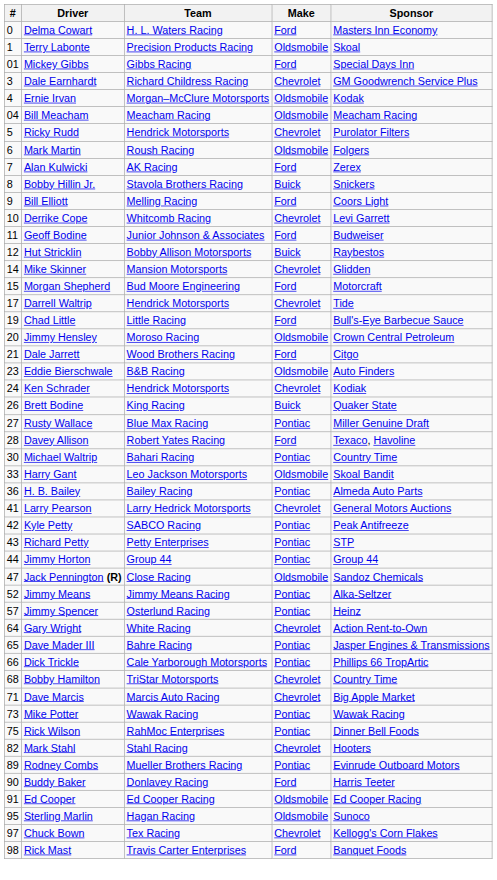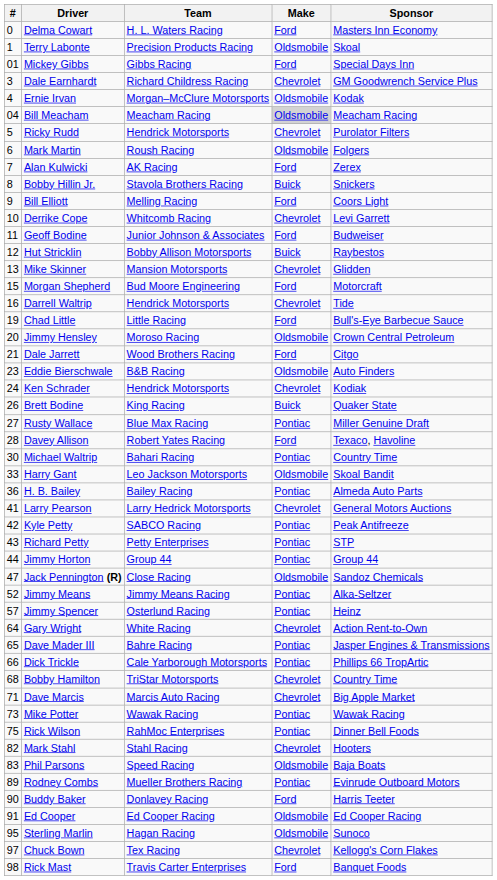 <table class="wikitable" style="font-size:95%">
 <tr>
 <th>#</th>
 <th>Driver</th>
 <th>Team</th>
 <th>Make</th>
 <th>Sponsor</th>
 </tr>
 <tr>
 <td>0</td>
 <td><a href='#'>Delma Cowart</a></td>
 <td><a href='#'>H. L. Waters Racing</a></td>
 <td><a href='#'>Ford</a></td>
 <td><a href='#'>Masters Inn Economy</a></td>
 </tr>
 <tr>
 <td>1</td>
 <td><a href='#'>Terry Labonte</a></td>
 <td><a href='#'>Precision Products Racing</a></td>
 <td><a href='#'>Oldsmobile</a></td>
 <td><a href='#'>Skoal</a></td>
 </tr>
 <tr>
 <td>01</td>
 <td><a href='#'>Mickey Gibbs</a></td>
 <td><a href='#'>Gibbs Racing</a></td>
 <td><a href='#'>Ford</a></td>
 <td><a href='#'>Special Days Inn</a></td>
 </tr>
 <tr>
 <td>3</td>
 <td><a href='#'>Dale Earnhardt</a></td>
 <td><a href='#'>Richard Childress Racing</a></td>
 <td><a href='#'>Chevrolet</a></td>
 <td><a href='#'>GM Goodwrench Service Plus</a></td>
 </tr>
 <tr>
 <td>4</td>
 <td><a href='#'>Ernie Irvan</a></td>
 <td><a href='#'>Morgan–McClure Motorsports</a></td>
 <td><a href='#'>Oldsmobile</a></td>
 <td><a href='#'>Kodak</a></td>
 </tr>
 <tr>
 <td>04</td>
 <td><a href='#'>Bill Meacham</a></td>
 <td><a href='#'>Meacham Racing</a></td>
-<td><a href='#'>Oldsmobile</a></td>
+<td style="background: lightgrey;"><a href='#'>Oldsmobile</a></td>
 <td><a href='#'>Meacham Racing</a></td>
 </tr>
 <tr>
 <td>5</td>
 <td><a href='#'>Ricky Rudd</a></td>
 <td><a href='#'>Hendrick Motorsports</a></td>
 <td><a href='#'>Chevrolet</a></td>
 <td><a href='#'>Purolator Filters</a></td>
 </tr>
 <tr>
 <td>6</td>
 <td><a href='#'>Mark Martin</a></td>
 <td><a href='#'>Roush Racing</a></td>
 <td><a href='#'>Oldsmobile</a></td>
 <td><a href='#'>Folgers</a></td>
 </tr>
 <tr>
 <td>7</td>
 <td><a href='#'>Alan Kulwicki</a></td>
 <td><a href='#'>AK Racing</a></td>
 <td><a href='#'>Ford</a></td>
 <td><a href='#'>Zerex</a></td>
 </tr>
 <tr>
 <td>8</td>
 <td><a href='#'>Bobby Hillin Jr.</a></td>
 <td><a href='#'>Stavola Brothers Racing</a></td>
 <td><a href='#'>Buick</a></td>
 <td><a href='#'>Snickers</a></td>
 </tr>
 <tr>
 <td>9</td>
 <td><a href='#'>Bill Elliott</a></td>
 <td><a href='#'>Melling Racing</a></td>
 <td><a href='#'>Ford</a></td>
 <td><a href='#'>Coors Light</a></td>
 </tr>
 <tr>
 <td>10</td>
 <td><a href='#'>Derrike Cope</a></td>
 <td><a href='#'>Whitcomb Racing</a></td>
 <td><a href='#'>Chevrolet</a></td>
 <td><a href='#'>Levi Garrett</a></td>
 </tr>
 <tr>
 <td>11</td>
 <td><a href='#'>Geoff Bodine</a></td>
 <td><a href='#'>Junior Johnson & Associates</a></td>
 <td><a href='#'>Ford</a></td>
 <td><a href='#'>Budweiser</a></td>
 </tr>
 <tr>
 <td>12</td>
 <td><a href='#'>Hut Stricklin</a></td>
 <td><a href='#'>Bobby Allison Motorsports</a></td>
 <td><a href='#'>Buick</a></td>
 <td><a href='#'>Raybestos</a></td>
 </tr>
 <tr>
-<td>14</td>
+<td>13</td>
 <td><a href='#'>Mike Skinner</a></td>
 <td><a href='#'>Mansion Motorsports</a></td>
 <td><a href='#'>Chevrolet</a></td>
 <td><a href='#'>Glidden</a></td>
 </tr>
 <tr>
 <td>15</td>
 <td><a href='#'>Morgan Shepherd</a></td>
 <td><a href='#'>Bud Moore Engineering</a></td>
 <td><a href='#'>Ford</a></td>
 <td><a href='#'>Motorcraft</a></td>
 </tr>
 <tr>
-<td>17</td>
+<td>16</td>
 <td><a href='#'>Darrell Waltrip</a></td>
 <td><a href='#'>Hendrick Motorsports</a></td>
 <td><a href='#'>Chevrolet</a></td>
 <td><a href='#'>Tide</a></td>
 </tr>
 <tr>
 <td>19</td>
 <td><a href='#'>Chad Little</a></td>
 <td><a href='#'>Little Racing</a></td>
 <td><a href='#'>Ford</a></td>
 <td><a href='#'>Bull's-Eye Barbecue Sauce</a></td>
 </tr>
 <tr>
 <td>20</td>
 <td><a href='#'>Jimmy Hensley</a></td>
 <td><a href='#'>Moroso Racing</a></td>
 <td><a href='#'>Oldsmobile</a></td>
 <td><a href='#'>Crown Central Petroleum</a></td>
 </tr>
 <tr>
 <td>21</td>
 <td><a href='#'>Dale Jarrett</a></td>
 <td><a href='#'>Wood Brothers Racing</a></td>
 <td><a href='#'>Ford</a></td>
 <td><a href='#'>Citgo</a></td>
 </tr>
 <tr>
 <td>23</td>
 <td><a href='#'>Eddie Bierschwale</a></td>
 <td><a href='#'>B&B Racing</a></td>
 <td><a href='#'>Oldsmobile</a></td>
 <td><a href='#'>Auto Finders</a></td>
 </tr>
 <tr>
 <td>24</td>
 <td><a href='#'>Ken Schrader</a></td>
 <td><a href='#'>Hendrick Motorsports</a></td>
 <td><a href='#'>Chevrolet</a></td>
 <td><a href='#'>Kodiak</a></td>
 </tr>
 <tr>
 <td>26</td>
 <td><a href='#'>Brett Bodine</a></td>
 <td><a href='#'>King Racing</a></td>
 <td><a href='#'>Buick</a></td>
 <td><a href='#'>Quaker State</a></td>
 </tr>
 <tr>
 <td>27</td>
 <td><a href='#'>Rusty Wallace</a></td>
 <td><a href='#'>Blue Max Racing</a></td>
 <td><a href='#'>Pontiac</a></td>
 <td><a href='#'>Miller Genuine Draft</a></td>
 </tr>
 <tr>
 <td>28</td>
 <td><a href='#'>Davey Allison</a></td>
 <td><a href='#'>Robert Yates Racing</a></td>
 <td><a href='#'>Ford</a></td>
 <td><a href='#'>Texaco</a>, <a href='#'>Havoline</a></td>
 </tr>
 <tr>
 <td>30</td>
 <td><a href='#'>Michael Waltrip</a></td>
 <td><a href='#'>Bahari Racing</a></td>
 <td><a href='#'>Pontiac</a></td>
 <td><a href='#'>Country Time</a></td>
 </tr>
 <tr>
 <td>33</td>
 <td><a href='#'>Harry Gant</a></td>
 <td><a href='#'>Leo Jackson Motorsports</a></td>
 <td><a href='#'>Oldsmobile</a></td>
 <td><a href='#'>Skoal Bandit</a></td>
 </tr>
 <tr>
 <td>36</td>
 <td><a href='#'>H. B. Bailey</a></td>
 <td><a href='#'>Bailey Racing</a></td>
 <td><a href='#'>Pontiac</a></td>
 <td><a href='#'>Almeda Auto Parts</a></td>
 </tr>
 <tr>
 <td>41</td>
 <td><a href='#'>Larry Pearson</a></td>
 <td><a href='#'>Larry Hedrick Motorsports</a></td>
 <td><a href='#'>Chevrolet</a></td>
 <td><a href='#'>General Motors Auctions</a></td>
 </tr>
 <tr>
 <td>42</td>
 <td><a href='#'>Kyle Petty</a></td>
 <td><a href='#'>SABCO Racing</a></td>
 <td><a href='#'>Pontiac</a></td>
 <td><a href='#'>Peak Antifreeze</a></td>
 </tr>
 <tr>
 <td>43</td>
 <td><a href='#'>Richard Petty</a></td>
 <td><a href='#'>Petty Enterprises</a></td>
 <td><a href='#'>Pontiac</a></td>
 <td><a href='#'>STP</a></td>
 </tr>
 <tr>
 <td>44</td>
 <td><a href='#'>Jimmy Horton</a></td>
 <td><a href='#'>Group 44</a></td>
 <td><a href='#'>Pontiac</a></td>
 <td><a href='#'>Group 44</a></td>
 </tr>
 <tr>
 <td>47</td>
 <td><a href='#'>Jack Pennington</a> <strong>(R)</strong></td>
 <td><a href='#'>Close Racing</a></td>
 <td><a href='#'>Oldsmobile</a></td>
 <td><a href='#'>Sandoz Chemicals</a></td>
 </tr>
 <tr>
 <td>52</td>
 <td><a href='#'>Jimmy Means</a></td>
 <td><a href='#'>Jimmy Means Racing</a></td>
 <td><a href='#'>Pontiac</a></td>
 <td><a href='#'>Alka-Seltzer</a></td>
 </tr>
 <tr>
 <td>57</td>
 <td><a href='#'>Jimmy Spencer</a></td>
 <td><a href='#'>Osterlund Racing</a></td>
 <td><a href='#'>Pontiac</a></td>
 <td><a href='#'>Heinz</a></td>
 </tr>
 <tr>
 <td>64</td>
 <td><a href='#'>Gary Wright</a></td>
 <td><a href='#'>White Racing</a></td>
 <td><a href='#'>Chevrolet</a></td>
 <td><a href='#'>Action Rent-to-Own</a></td>
 </tr>
 <tr>
 <td>65</td>
 <td><a href='#'>Dave Mader III</a></td>
 <td><a href='#'>Bahre Racing</a></td>
 <td><a href='#'>Pontiac</a></td>
 <td><a href='#'>Jasper Engines & Transmissions</a></td>
 </tr>
 <tr>
 <td>66</td>
 <td><a href='#'>Dick Trickle</a></td>
 <td><a href='#'>Cale Yarborough Motorsports</a></td>
 <td><a href='#'>Pontiac</a></td>
 <td><a href='#'>Phillips 66 TropArtic</a></td>
 </tr>
 <tr>
 <td>68</td>
 <td><a href='#'>Bobby Hamilton</a></td>
 <td><a href='#'>TriStar Motorsports</a></td>
 <td><a href='#'>Chevrolet</a></td>
 <td><a href='#'>Country Time</a></td>
 </tr>
 <tr>
 <td>71</td>
 <td><a href='#'>Dave Marcis</a></td>
 <td><a href='#'>Marcis Auto Racing</a></td>
 <td><a href='#'>Chevrolet</a></td>
 <td><a href='#'>Big Apple Market</a></td>
 </tr>
 <tr>
 <td>73</td>
 <td><a href='#'>Mike Potter</a></td>
 <td><a href='#'>Wawak Racing</a></td>
 <td><a href='#'>Pontiac</a></td>
 <td><a href='#'>Wawak Racing</a></td>
 </tr>
 <tr>
 <td>75</td>
 <td><a href='#'>Rick Wilson</a></td>
 <td><a href='#'>RahMoc Enterprises</a></td>
 <td><a href='#'>Pontiac</a></td>
 <td><a href='#'>Dinner Bell Foods</a></td>
 </tr>
 <tr>
 <td>82</td>
 <td><a href='#'>Mark Stahl</a></td>
 <td><a href='#'>Stahl Racing</a></td>
 <td><a href='#'>Chevrolet</a></td>
 <td><a href='#'>Hooters</a></td>
 </tr>
 <tr>
+<td>83</td>
+<td><a href='#'>Phil Parsons</a></td>
+<td><a href='#'>Speed Racing</a></td>
+<td><a href='#'>Oldsmobile</a></td>
+<td><a href='#'>Baja Boats</a></td>
+</tr>
+<tr>
 <td>89</td>
 <td><a href='#'>Rodney Combs</a></td>
 <td><a href='#'>Mueller Brothers Racing</a></td>
 <td><a href='#'>Pontiac</a></td>
 <td><a href='#'>Evinrude Outboard Motors</a></td>
 </tr>
 <tr>
 <td>90</td>
 <td><a href='#'>Buddy Baker</a></td>
 <td><a href='#'>Donlavey Racing</a></td>
 <td><a href='#'>Ford</a></td>
 <td><a href='#'>Harris Teeter</a></td>
 </tr>
 <tr>
 <td>91</td>
 <td><a href='#'>Ed Cooper</a></td>
 <td><a href='#'>Ed Cooper Racing</a></td>
 <td><a href='#'>Oldsmobile</a></td>
 <td><a href='#'>Ed Cooper Racing</a></td>
 </tr>
 <tr>
 <td>95</td>
 <td><a href='#'>Sterling Marlin</a></td>
 <td><a href='#'>Hagan Racing</a></td>
 <td><a href='#'>Oldsmobile</a></td>
 <td><a href='#'>Sunoco</a></td>
 </tr>
 <tr>
 <td>97</td>
 <td><a href='#'>Chuck Bown</a></td>
 <td><a href='#'>Tex Racing</a></td>
 <td><a href='#'>Chevrolet</a></td>
 <td><a href='#'>Kellogg's Corn Flakes</a></td>
 </tr>
 <tr>
 <td>98</td>
 <td><a href='#'>Rick Mast</a></td>
 <td><a href='#'>Travis Carter Enterprises</a></td>
 <td><a href='#'>Ford</a></td>
 <td><a href='#'>Banquet Foods</a></td>
 </tr>
 </table>
